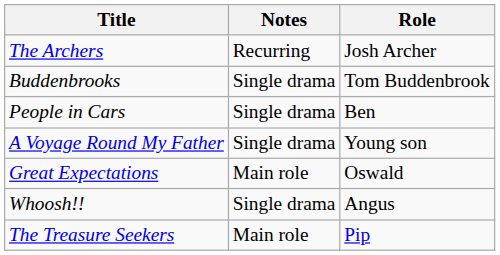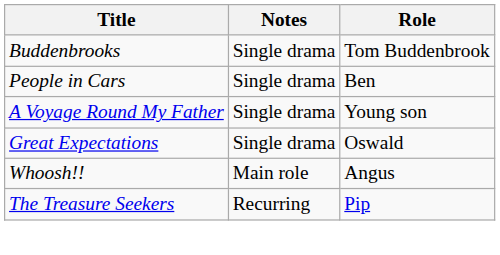 <table class="wikitable sortable">
 <tr>
 <th>Title</th>
 <th class="unsortable">Notes</th>
 <th>Role</th>
-</tr>
-<tr>
-<td data-sort-value="Archers, The"><em><a href='#'>The Archers</a></em></td>
-<td>Recurring</td>
-<td>Josh Archer</td>
 </tr>
 <tr>
 <td><em>Buddenbrooks</em></td>
 <td>Single drama</td>
 <td>Tom Buddenbrook</td>
 </tr>
 <tr>
 <td><em>People in Cars</em></td>
 <td>Single drama</td>
 <td>Ben</td>
 </tr>
 <tr>
 <td data-sort-value="Voyage Round My Father, A"><em><a href='#'>A Voyage Round My Father</a></em></td>
 <td>Single drama</td>
 <td>Young son</td>
 </tr>
 <tr>
 <td><em><a href='#'>Great Expectations</a></em></td>
-<td>Main role</td>
+<td>Single drama</td>
 <td>Oswald</td>
 </tr>
 <tr>
 <td><em>Whoosh!!</em></td>
-<td>Single drama</td>
+<td>Main role</td>
 <td>Angus</td>
 </tr>
 <tr>
 <td data-sort-value="Treasure Seekers, The"><em><a href='#'>The Treasure Seekers</a></em></td>
-<td>Main role</td>
+<td>Recurring</td>
 <td><a href='#'>Pip</a></td>
 </tr>
 </table>
